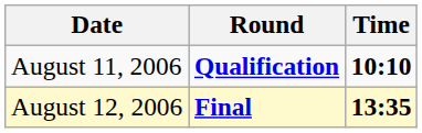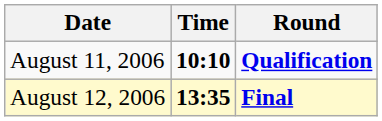 <table class="wikitable">
 <tr>
 <th>Date</th>
+<th>Time</th>
 <th>Round</th>
-<th>Time</th>
 </tr>
 <tr>
 <td>August 11, 2006</td>
+<td><strong>10:10</strong></td>
 <td><strong><a href='#'>Qualification</a></strong></td>
-<td><strong>10:10</strong></td>
 </tr>
 <tr style=background:lemonchiffon>
 <td>August 12, 2006</td>
+<td><strong>13:35</strong></td>
 <td><strong><a href='#'>Final</a></strong></td>
-<td><strong>13:35</strong></td>
 </tr>
 </table>
